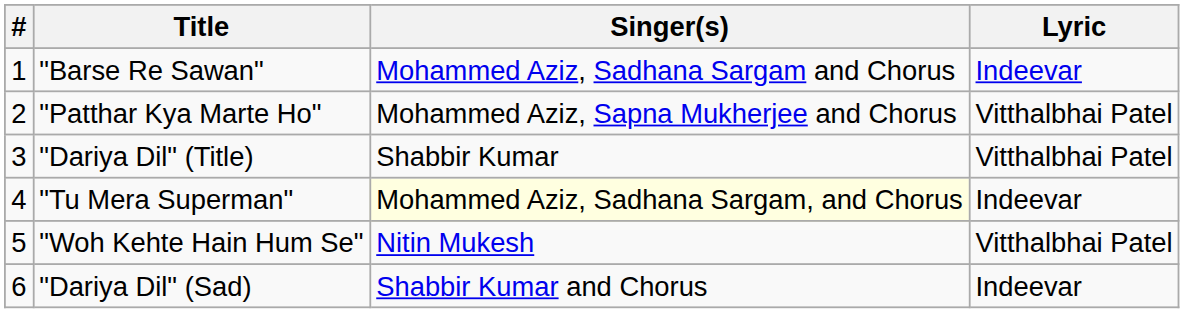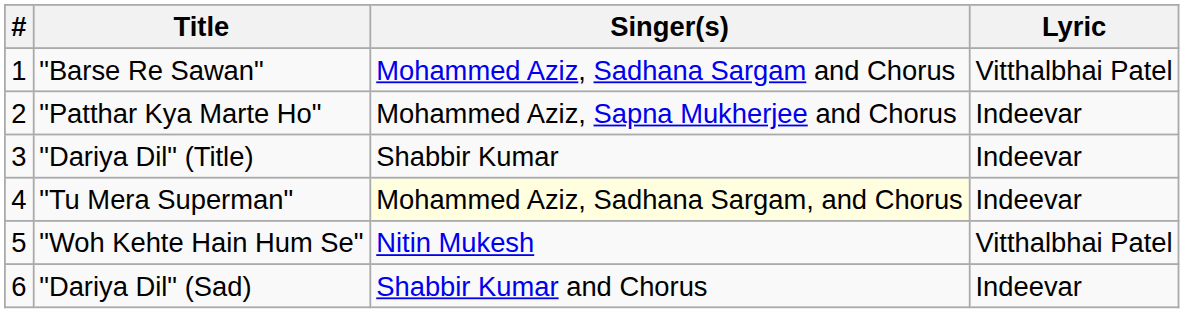 <table class="wikitable" style="font-size:95%;">
 <tr>
 <th>#</th>
 <th>Title</th>
 <th>Singer(s)</th>
 <th>Lyric</th>
 </tr>
 <tr>
 <td>1</td>
 <td>"Barse Re Sawan"</td>
 <td><a href='#'>Mohammed Aziz</a>, <a href='#'>Sadhana Sargam</a> and Chorus</td>
-<td><a href='#'>Indeevar</a></td>
+<td>Vitthalbhai Patel</td>
 </tr>
 <tr>
 <td>2</td>
 <td>"Patthar Kya Marte Ho"</td>
 <td>Mohammed Aziz, <a href='#'>Sapna Mukherjee</a> and Chorus</td>
-<td>Vitthalbhai Patel</td>
+<td>Indeevar</td>
 </tr>
 <tr>
 <td>3</td>
 <td>"Dariya Dil" (Title)</td>
 <td>Shabbir Kumar</td>
-<td>Vitthalbhai Patel</td>
+<td>Indeevar</td>
 </tr>
 <tr>
 <td>4</td>
 <td>"Tu Mera Superman"</td>
 <td style="background: lightyellow;">Mohammed Aziz, Sadhana Sargam, and Chorus</td>
 <td>Indeevar</td>
 </tr>
 <tr>
 <td>5</td>
 <td>"Woh Kehte Hain Hum Se"</td>
 <td><a href='#'>Nitin Mukesh</a></td>
 <td>Vitthalbhai Patel</td>
 </tr>
 <tr>
 <td>6</td>
 <td>"Dariya Dil" (Sad)</td>
 <td><a href='#'>Shabbir Kumar</a> and Chorus</td>
 <td>Indeevar</td>
 </tr>
 </table>
